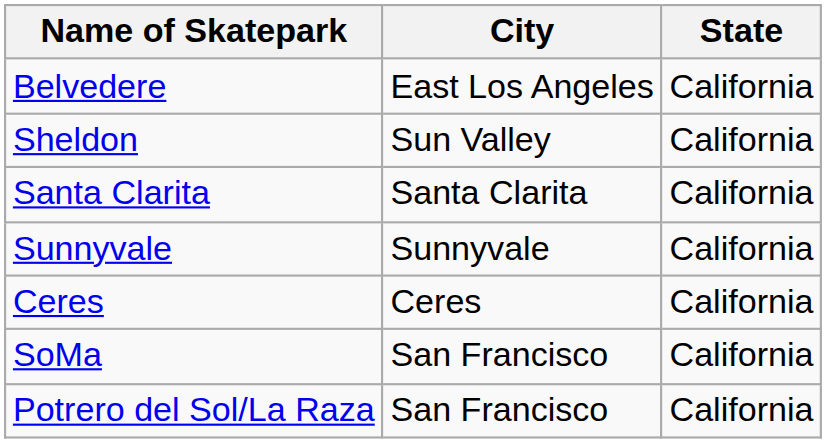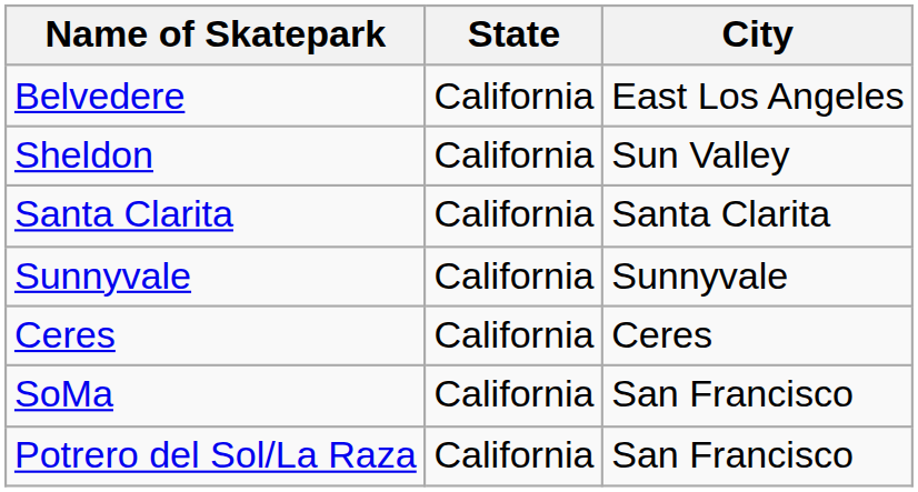 <table class="wikitable">
 <tr>
 <th>Name of Skatepark</th>
+<th>State</th>
 <th>City</th>
-<th>State</th>
 </tr>
 <tr>
 <td><a href='#'>Belvedere</a></td>
+<td>California</td>
 <td>East Los Angeles</td>
-<td>California</td>
 </tr>
 <tr>
 <td><a href='#'>Sheldon</a></td>
+<td>California</td>
 <td>Sun Valley</td>
-<td>California</td>
 </tr>
 <tr>
 <td><a href='#'>Santa Clarita</a></td>
+<td>California</td>
 <td>Santa Clarita</td>
-<td>California</td>
 </tr>
 <tr>
 <td><a href='#'>Sunnyvale</a></td>
+<td>California</td>
 <td>Sunnyvale</td>
-<td>California</td>
 </tr>
 <tr>
 <td><a href='#'>Ceres</a></td>
+<td>California</td>
 <td>Ceres</td>
-<td>California</td>
 </tr>
 <tr>
 <td><a href='#'>SoMa</a></td>
+<td>California</td>
 <td>San Francisco</td>
-<td>California</td>
 </tr>
 <tr>
 <td><a href='#'>Potrero del Sol/La Raza</a></td>
+<td>California</td>
 <td>San Francisco</td>
-<td>California</td>
 </tr>
 </table>
